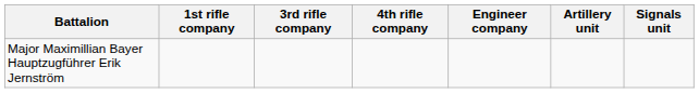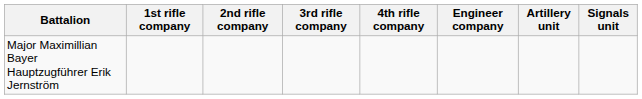 <table class="wikitable">
 <tr>
 <th>Battalion</th>
 <th>1st rifle company</th>
+<th>2nd rifle company</th>
 <th>3rd rifle company</th>
 <th>4th rifle company</th>
 <th>Engineer company</th>
 <th>Artillery unit</th>
 <th>Signals unit</th>
 </tr>
 <tr>
 <td>Major Maximillian Bayer<br>Hauptzugführer Erik Jernström</td>
 <td></td>
 <td></td>
 <td></td>
 <td></td>
 <td></td>
 <td></td>
+<td></td>
 </tr>
 </table>
